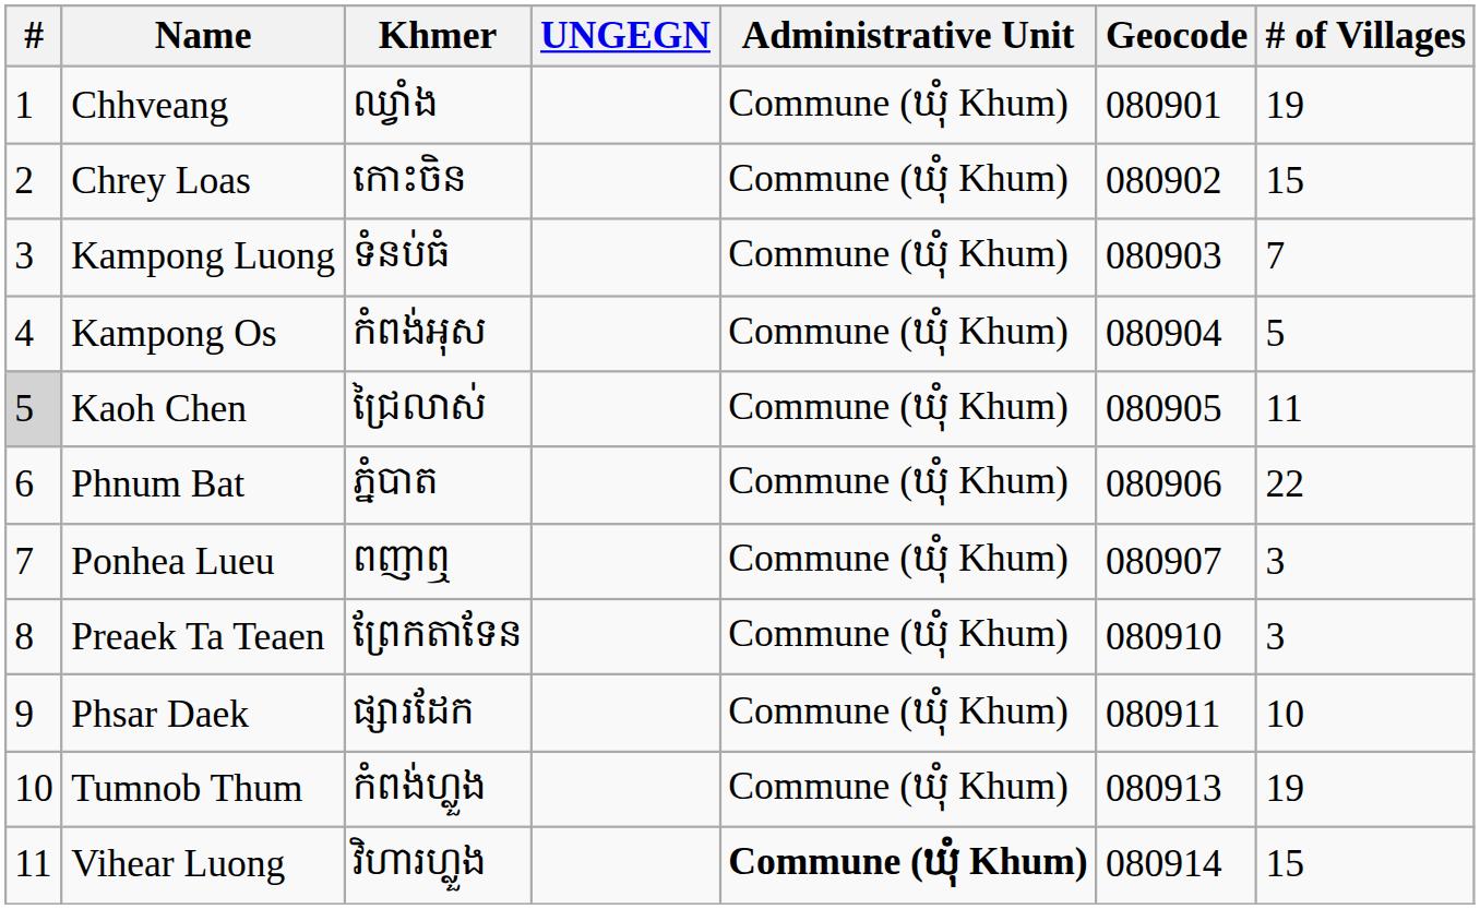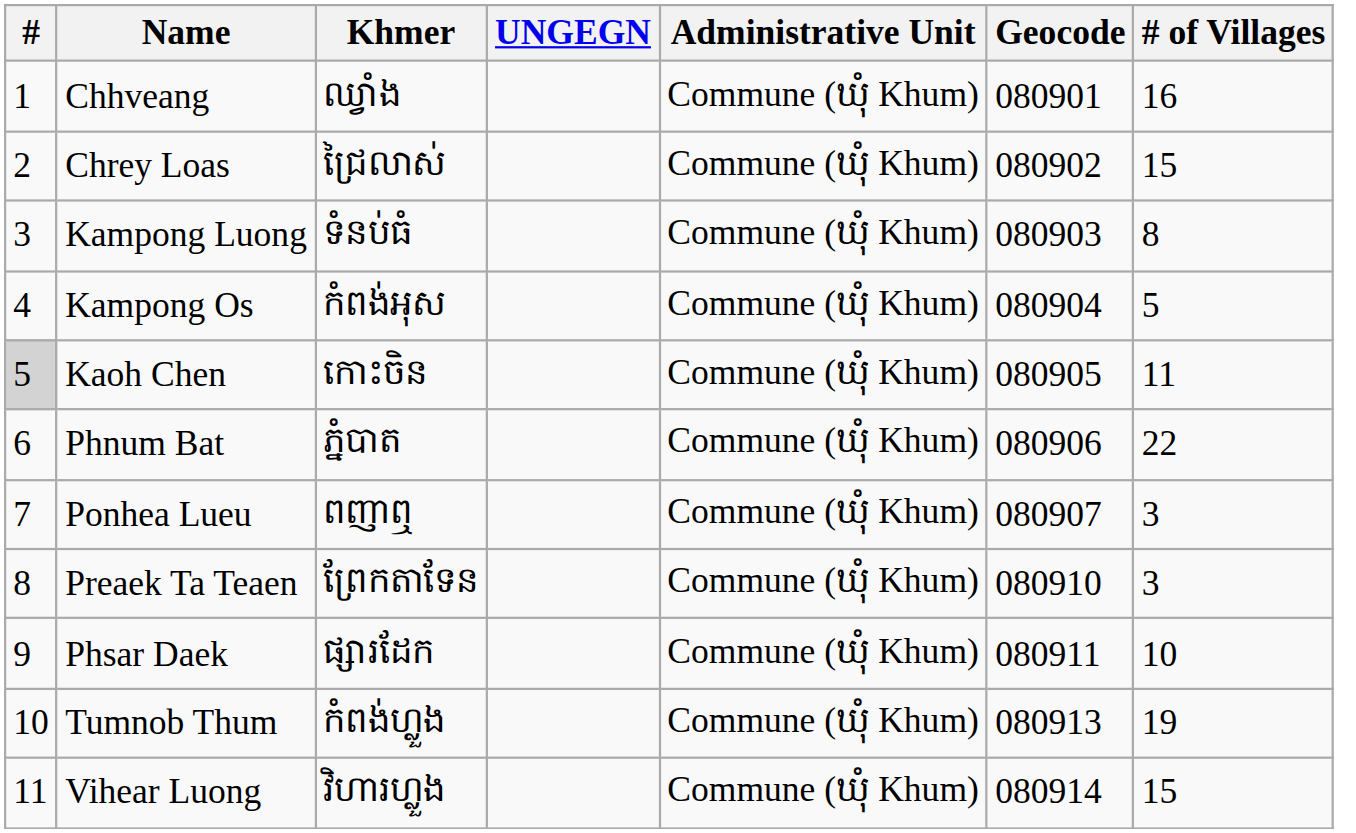 <table class="wikitable sortable">
 <tr>
 <th>#</th>
 <th>Name</th>
 <th>Khmer</th>
 <th><a href='#'>UNGEGN</a></th>
 <th>Administrative Unit</th>
 <th>Geocode</th>
 <th># of Villages</th>
 </tr>
 <tr>
 <td>1</td>
 <td>Chhveang</td>
 <td>ឈ្វាំង</td>
 <td></td>
 <td>Commune (ឃុំ Khum)</td>
 <td>080901</td>
-<td>19</td>
+<td>16</td>
 </tr>
 <tr>
 <td>2</td>
 <td>Chrey Loas</td>
-<td>កោះចិន</td>
+<td>ជ្រៃលាស់</td>
 <td></td>
 <td>Commune (ឃុំ Khum)</td>
 <td>080902</td>
 <td>15</td>
 </tr>
 <tr>
 <td>3</td>
 <td>Kampong Luong</td>
 <td>ទំនប់ធំ</td>
 <td></td>
 <td>Commune (ឃុំ Khum)</td>
 <td>080903</td>
-<td>7</td>
+<td>8</td>
 </tr>
 <tr>
 <td>4</td>
 <td>Kampong Os</td>
 <td>កំពង់អុស</td>
 <td></td>
 <td>Commune (ឃុំ Khum)</td>
 <td>080904</td>
 <td>5</td>
 </tr>
 <tr>
 <td style="background: lightgrey;">5</td>
 <td>Kaoh Chen</td>
-<td>ជ្រៃលាស់</td>
+<td>កោះចិន</td>
 <td></td>
 <td>Commune (ឃុំ Khum)</td>
 <td>080905</td>
 <td>11</td>
 </tr>
 <tr>
 <td>6</td>
 <td>Phnum Bat</td>
 <td>ភ្នំបាត</td>
 <td></td>
 <td>Commune (ឃុំ Khum)</td>
 <td>080906</td>
 <td>22</td>
 </tr>
 <tr>
 <td>7</td>
 <td>Ponhea Lueu</td>
 <td>ពញាឮ</td>
 <td></td>
 <td>Commune (ឃុំ Khum)</td>
 <td>080907</td>
 <td>3</td>
 </tr>
 <tr>
 <td>8</td>
 <td>Preaek Ta Teaen</td>
 <td>ព្រែកតាទែន</td>
 <td></td>
 <td>Commune (ឃុំ Khum)</td>
 <td>080910</td>
 <td>3</td>
 </tr>
 <tr>
 <td>9</td>
 <td>Phsar Daek</td>
 <td>ផ្សារដែក</td>
 <td></td>
 <td>Commune (ឃុំ Khum)</td>
 <td>080911</td>
 <td>10</td>
 </tr>
 <tr>
 <td>10</td>
 <td>Tumnob Thum</td>
 <td>កំពង់ហ្លួង</td>
 <td></td>
 <td>Commune (ឃុំ Khum)</td>
 <td>080913</td>
 <td>19</td>
 </tr>
 <tr>
 <td>11</td>
 <td>Vihear Luong</td>
 <td>វិហារហ្លួង</td>
 <td></td>
-<td><strong>Commune (ឃុំ Khum)</strong></td>
+<td>Commune (ឃុំ Khum)</td>
 <td>080914</td>
 <td>15</td>
 </tr>
 <tr>
 </tr>
 </table>
